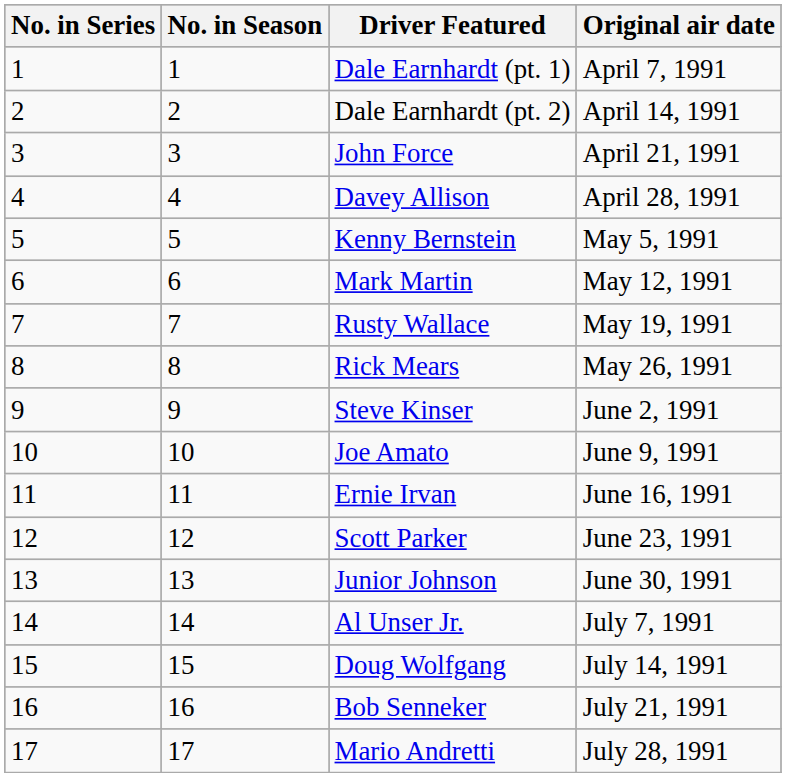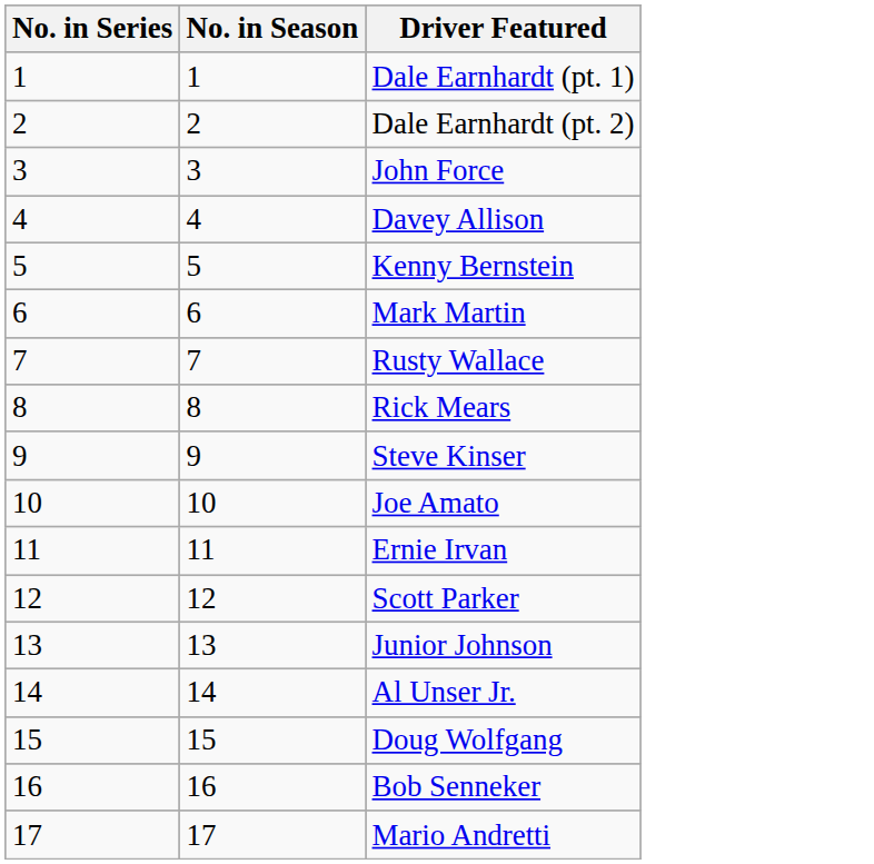 <table class="wikitable">
 <tr>
 <th>No. in Series</th>
 <th>No. in Season</th>
 <th>Driver Featured</th>
-<th>Original air date</th>
 </tr>
 <tr>
 <td>1</td>
 <td>1</td>
 <td><a href='#'>Dale Earnhardt</a> (pt. 1)</td>
-<td>April 7, 1991</td>
 </tr>
 <tr>
 <td>2</td>
 <td>2</td>
 <td>Dale Earnhardt (pt. 2)</td>
-<td>April 14, 1991</td>
 </tr>
 <tr>
 <td>3</td>
 <td>3</td>
 <td><a href='#'>John Force</a></td>
-<td>April 21, 1991</td>
 </tr>
 <tr>
 <td>4</td>
 <td>4</td>
 <td><a href='#'>Davey Allison</a></td>
-<td>April 28, 1991</td>
 </tr>
 <tr>
 <td>5</td>
 <td>5</td>
 <td><a href='#'>Kenny Bernstein</a></td>
-<td>May 5, 1991</td>
 </tr>
 <tr>
 <td>6</td>
 <td>6</td>
 <td><a href='#'>Mark Martin</a></td>
-<td>May 12, 1991</td>
 </tr>
 <tr>
 <td>7</td>
 <td>7</td>
 <td><a href='#'>Rusty Wallace</a></td>
-<td>May 19, 1991</td>
 </tr>
 <tr>
 <td>8</td>
 <td>8</td>
 <td><a href='#'>Rick Mears</a></td>
-<td>May 26, 1991</td>
 </tr>
 <tr>
 <td>9</td>
 <td>9</td>
 <td><a href='#'>Steve Kinser</a></td>
-<td>June 2, 1991</td>
 </tr>
 <tr>
 <td>10</td>
 <td>10</td>
 <td><a href='#'>Joe Amato</a></td>
-<td>June 9, 1991</td>
 </tr>
 <tr>
 <td>11</td>
 <td>11</td>
 <td><a href='#'>Ernie Irvan</a></td>
-<td>June 16, 1991</td>
 </tr>
 <tr>
 <td>12</td>
 <td>12</td>
 <td><a href='#'>Scott Parker</a></td>
-<td>June 23, 1991</td>
 </tr>
 <tr>
 <td>13</td>
 <td>13</td>
 <td><a href='#'>Junior Johnson</a></td>
-<td>June 30, 1991</td>
 </tr>
 <tr>
 <td>14</td>
 <td>14</td>
 <td><a href='#'>Al Unser Jr.</a></td>
-<td>July 7, 1991</td>
 </tr>
 <tr>
 <td>15</td>
 <td>15</td>
 <td><a href='#'>Doug Wolfgang</a></td>
-<td>July 14, 1991</td>
 </tr>
 <tr>
 <td>16</td>
 <td>16</td>
 <td><a href='#'>Bob Senneker</a></td>
-<td>July 21, 1991</td>
 </tr>
 <tr>
 <td>17</td>
 <td>17</td>
 <td><a href='#'>Mario Andretti</a></td>
-<td>July 28, 1991</td>
 </tr>
 </table>
